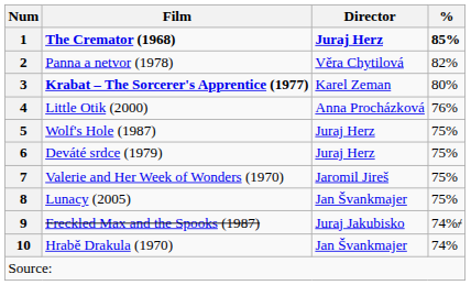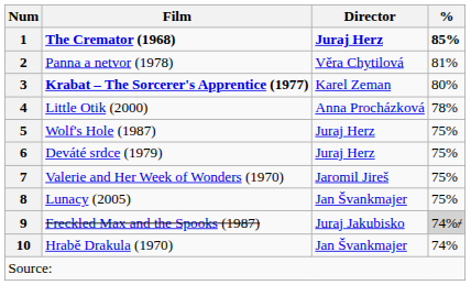 <table class="wikitable">
 <tr>
 <th>Num</th>
 <th>Film</th>
 <th>Director</th>
 <th>%</th>
 </tr>
 <tr>
 <th><strong>1</strong></th>
 <td><strong><a href='#'>The Cremator</a> (1968)</strong></td>
 <td><strong><a href='#'>Juraj Herz</a></strong></td>
 <td><strong>85%</strong></td>
 </tr>
 <tr>
 <th>2</th>
 <td><a href='#'>Panna a netvor</a> (1978)</td>
 <td><a href='#'>Věra Chytilová</a></td>
-<td>82%</td>
+<td>81%</td>
 </tr>
 <tr>
 <th>3</th>
 <td><strong><a href='#'>Krabat – The Sorcerer's Apprentice</a> (1977)</strong></td>
 <td><a href='#'>Karel Zeman</a></td>
 <td>80%</td>
 </tr>
 <tr>
 <th>4</th>
 <td><a href='#'>Little Otik</a> (2000)</td>
 <td><a href='#'>Anna Procházková</a></td>
-<td>76%</td>
+<td>78%</td>
 </tr>
 <tr>
 <th>5</th>
 <td><a href='#'>Wolf's Hole</a> (1987)</td>
 <td><a href='#'>Juraj Herz</a></td>
 <td>75%</td>
 </tr>
 <tr>
 <th>6</th>
 <td><a href='#'>Deváté srdce</a> (1979)</td>
 <td><a href='#'>Juraj Herz</a></td>
 <td>75%</td>
 </tr>
 <tr>
 <th>7</th>
 <td><a href='#'>Valerie and Her Week of Wonders</a> (1970)</td>
 <td><a href='#'>Jaromil Jireš</a></td>
 <td>75%</td>
 </tr>
 <tr>
 <th>8</th>
 <td><a href='#'>Lunacy</a> (2005)</td>
 <td><a href='#'>Jan Švankmajer</a></td>
 <td>75%</td>
 </tr>
 <tr>
 <th>9</th>
 <td><s><a href='#'>Freckled Max and the Spooks</a> (1987)</s></td>
 <td><a href='#'>Juraj Jakubisko</a></td>
-<td>74%<s>/</s></td>
+<td style="background: lightgrey;">74%<s>/</s></td>
 </tr>
 <tr>
 <th>10</th>
 <td><a href='#'>Hrabě Drakula</a> (1970)</td>
 <td><a href='#'>Jan Švankmajer</a></td>
 <td>74%</td>
 </tr>
 <tr>
 <td colspan="4">Source:</td>
 </tr>
 </table>
